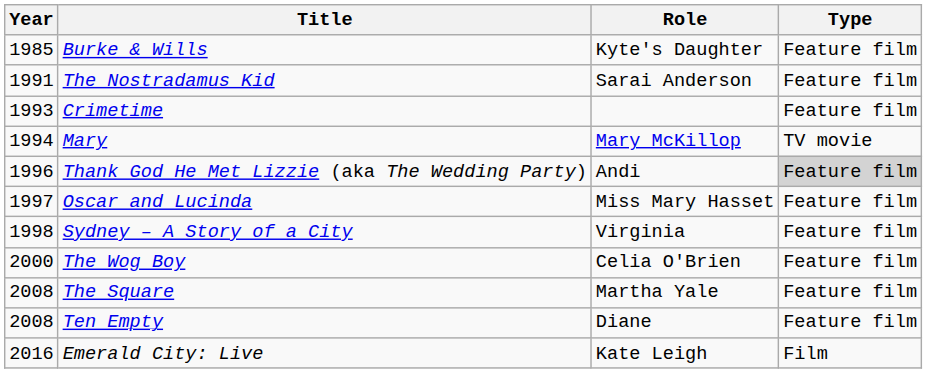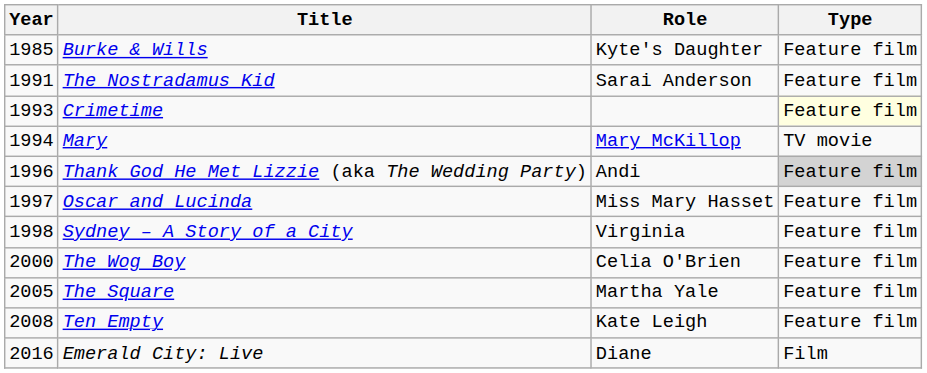 <table class="wikitable">
 <tr>
 <th>Year</th>
 <th>Title</th>
 <th>Role</th>
 <th>Type</th>
 </tr>
 <tr>
 <td>1985</td>
 <td><em><a href='#'>Burke & Wills</a></em></td>
 <td>Kyte's Daughter</td>
 <td>Feature film</td>
 </tr>
 <tr>
 <td>1991</td>
 <td><em><a href='#'>The Nostradamus Kid</a></em></td>
 <td>Sarai Anderson</td>
 <td>Feature film</td>
 </tr>
 <tr>
 <td>1993</td>
 <td><em><a href='#'>Crimetime</a></em></td>
 <td></td>
-<td>Feature film</td>
+<td style="background: lightyellow;">Feature film</td>
 </tr>
 <tr>
 <td>1994</td>
 <td><em><a href='#'>Mary</a></em></td>
 <td><a href='#'>Mary McKillop</a></td>
 <td>TV movie</td>
 </tr>
 <tr>
 <td>1996</td>
 <td><em><a href='#'>Thank God He Met Lizzie</a></em> (aka <em>The Wedding Party</em>)</td>
 <td>Andi</td>
 <td style="background: lightgrey;">Feature film</td>
 </tr>
 <tr>
 <td>1997</td>
 <td><em><a href='#'>Oscar and Lucinda</a></em></td>
 <td>Miss Mary Hasset</td>
 <td>Feature film</td>
 </tr>
 <tr>
 <td>1998</td>
 <td><em><a href='#'>Sydney – A Story of a City</a></em></td>
 <td>Virginia</td>
 <td>Feature film</td>
 </tr>
 <tr>
 <td>2000</td>
 <td><em><a href='#'>The Wog Boy</a></em></td>
 <td>Celia O'Brien</td>
 <td>Feature film</td>
 </tr>
 <tr>
-<td>2008</td>
+<td>2005</td>
 <td><em><a href='#'>The Square</a></em></td>
 <td>Martha Yale</td>
 <td>Feature film</td>
 </tr>
 <tr>
 <td>2008</td>
 <td><em><a href='#'>Ten Empty</a></em></td>
-<td>Diane</td>
+<td>Kate Leigh</td>
 <td>Feature film</td>
 </tr>
 <tr>
 <td>2016</td>
 <td><em>Emerald City: Live</em></td>
-<td>Kate Leigh</td>
+<td>Diane</td>
 <td>Film</td>
 </tr>
 </table>
